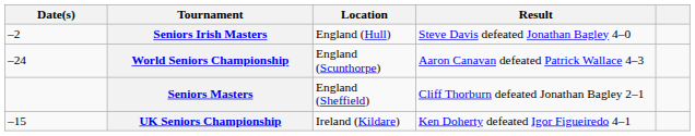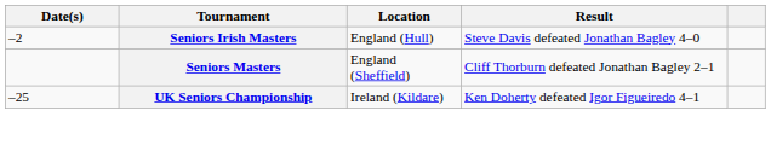 <table class="sortable wikitable plainrowheaders" style="width:100%; margin:1em auto 1em auto;">
 <tr>
 <th scope="col" style="width: 15%;">Date(s)</th>
 <th scope="col" style="width: 30%;">Tournament</th>
 <th scope="col" style="width: 15%;">Location</th>
 <th scope="col" class="unsortable" style="width: 35%;">Result</th>
 <th scope="col" class="unsortable" style="width: 5%;"></th>
 </tr>
 <tr>
 <td>–2</td>
 <th scope="row"><a href='#'>Seniors Irish Masters</a></th>
 <td>England (<a href='#'>Hull</a>)</td>
 <td><a href='#'>Steve Davis</a> defeated <a href='#'>Jonathan Bagley</a> 4–0</td>
 <td style="text-align:center;"></td>
 </tr>
 <tr>
-<td>–24</td>
-<th scope="row"><a href='#'>World Seniors Championship</a></th>
-<td>England (<a href='#'>Scunthorpe</a>)</td>
-<td><a href='#'>Aaron Canavan</a> defeated <a href='#'>Patrick Wallace</a> 4–3</td>
-<td style="text-align:center;"></td>
-</tr>
-<tr>
 <td></td>
 <th scope="row"><a href='#'>Seniors Masters</a></th>
 <td>England (<a href='#'>Sheffield</a>)</td>
 <td><a href='#'>Cliff Thorburn</a> defeated Jonathan Bagley 2–1</td>
 <td style="text-align:center;"></td>
 </tr>
 <tr>
-<td>–15</td>
+<td>–25</td>
 <th scope="row"><a href='#'>UK Seniors Championship</a></th>
 <td>Ireland (<a href='#'>Kildare</a>)</td>
 <td><a href='#'>Ken Doherty</a> defeated <a href='#'>Igor Figueiredo</a> 4–1</td>
 <td style="text-align:center;"></td>
 </tr>
 </table>
